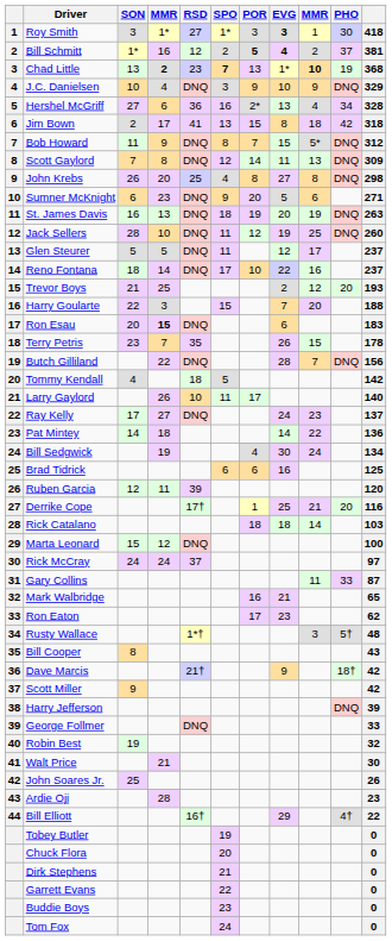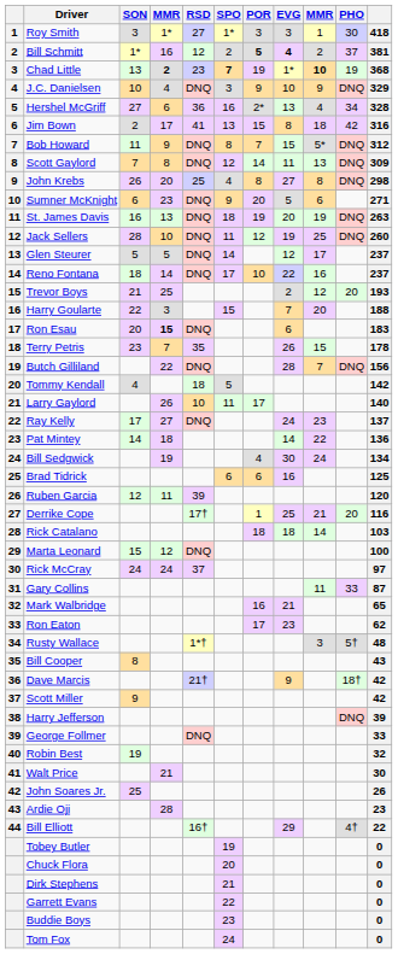 <table class="wikitable" style="font-size:77%; text-align:center">
 <tr valign="top">
 <th></th>
 <th>Driver</th>
 <th><a href='#'>SON</a></th>
 <th><a href='#'>MMR</a></th>
 <th><a href='#'>RSD</a></th>
 <th><a href='#'>SPO</a></th>
 <th><a href='#'>POR</a></th>
 <th><a href='#'>EVG</a></th>
 <th><a href='#'>MMR</a></th>
 <th><a href='#'>PHO</a></th>
 <th></th>
 </tr>
 <tr>
 <th>1</th>
 <td align="left"><a href='#'>Roy Smith</a></td>
 <td style="background-color:#DFDFDF";>3</td>
 <td style="background-color:#FFFFBF";>1*</td>
 <td style="background-color:#CFCFFF";>27</td>
 <td style="background-color:#FFFFBF";>1*</td>
 <td style="background-color:#DFDFDF";>3</td>
-<td style="background-color:#DFDFDF";><strong>3</strong></td>
+<td style="background-color:#DFDFDF";>3</td>
 <td style="background-color:#FFFFBF";>1</td>
 <td style="background-color:#CFCFFF";>30</td>
 <th>418</th>
 </tr>
 <tr>
 <th>2</th>
 <td align="left"><a href='#'>Bill Schmitt</a></td>
 <td style="background-color:#FFFFBF";>1*</td>
 <td style="background-color:#EFCFFF";>16</td>
 <td style="background-color:#DFFFDF";>12</td>
 <td style="background-color:#DFDFDF";>2</td>
 <td style="background-color:#DFDFDF";><strong>5</strong></td>
 <td style="background-color:#EFCFFF";><strong>4</strong></td>
 <td style="background-color:#DFDFDF";>2</td>
 <td style="background-color:#EFCFFF";>37</td>
 <th>381</th>
 </tr>
 <tr>
 <th>3</th>
 <td align="left"><a href='#'>Chad Little</a></td>
 <td style="background-color:#DFFFDF";>13</td>
 <td style="background-color:#DFDFDF";><strong>2</strong></td>
 <td style="background-color:#CFCFFF";>23</td>
 <td style="background-color:#FFDF9F";><strong>7</strong></td>
-<td style="background-color:#EFCFFF";>13</td>
+<td style="background-color:#EFCFFF";>19</td>
 <td style="background-color:#FFFFBF";>1*</td>
 <td style="background-color:#FFDF9F";><strong>10</strong></td>
 <td style="background-color:#DFFFDF";>19</td>
 <th>368</th>
 </tr>
 <tr>
 <th>4</th>
 <td align="left"><a href='#'>J.C. Danielsen</a></td>
 <td style="background-color:#FFDF9F";>10</td>
 <td style="background-color:#DFDFDF";>4</td>
 <td style="background-color:#FFCFCF";>DNQ</td>
 <td style="background-color:#DFDFDF";>3</td>
 <td style="background-color:#FFDF9F";>9</td>
 <td style="background-color:#FFDF9F";>10</td>
 <td style="background-color:#FFDF9F";>9</td>
 <td style="background-color:#FFCFCF";>DNQ</td>
 <th>329</th>
 </tr>
 <tr>
 <th>5</th>
 <td align="left"><a href='#'>Hershel McGriff</a></td>
 <td style="background-color:#EFCFFF";>27</td>
 <td style="background-color:#FFDF9F";>6</td>
 <td style="background-color:#EFCFFF";>36</td>
 <td style="background-color:#EFCFFF";>16</td>
 <td style="background-color:#DFDFDF";>2*</td>
 <td style="background-color:#DFFFDF";>13</td>
 <td style="background-color:#DFDFDF";>4</td>
 <td style="background-color:#EFCFFF";>34</td>
 <th>328</th>
 </tr>
 <tr>
 <th>6</th>
 <td align="left"><a href='#'>Jim Bown</a></td>
 <td style="background-color:#DFDFDF";>2</td>
 <td style="background-color:#EFCFFF";>17</td>
 <td style="background-color:#EFCFFF";>41</td>
 <td style="background-color:#EFCFFF";>13</td>
 <td style="background-color:#EFCFFF";>15</td>
 <td style="background-color:#FFDF9F";>8</td>
 <td style="background-color:#EFCFFF";>18</td>
 <td style="background-color:#EFCFFF";>42</td>
-<th>318</th>
+<th>316</th>
 </tr>
 <tr>
 <th>7</th>
 <td align="left"><a href='#'>Bob Howard</a></td>
 <td style="background-color:#DFFFDF";>11</td>
 <td style="background-color:#FFDF9F";>9</td>
 <td style="background-color:#FFCFCF";>DNQ</td>
 <td style="background-color:#FFDF9F";>8</td>
 <td style="background-color:#FFDF9F";>7</td>
 <td style="background-color:#DFFFDF";>15</td>
 <td style="background-color:#DFDFDF";>5*</td>
 <td style="background-color:#FFCFCF";>DNQ</td>
 <th>312</th>
 </tr>
 <tr>
 <th>8</th>
 <td align="left"><a href='#'>Scott Gaylord</a></td>
 <td style="background-color:#FFDF9F";>7</td>
 <td style="background-color:#FFDF9F";>8</td>
 <td style="background-color:#FFCFCF";>DNQ</td>
 <td style="background-color:#EFCFFF";>12</td>
 <td style="background-color:#DFFFDF";>14</td>
 <td style="background-color:#DFFFDF";>11</td>
 <td style="background-color:#DFFFDF";>13</td>
 <td style="background-color:#FFCFCF";>DNQ</td>
 <th>309</th>
 </tr>
 <tr>
 <th>9</th>
 <td align="left"><a href='#'>John Krebs</a></td>
 <td style="background-color:#EFCFFF";>26</td>
 <td style="background-color:#EFCFFF";>20</td>
 <td style="background-color:#CFCFFF";>25</td>
 <td style="background-color:#DFDFDF";>4</td>
 <td style="background-color:#FFDF9F";>8</td>
 <td style="background-color:#EFCFFF";>27</td>
 <td style="background-color:#FFDF9F";>8</td>
 <td style="background-color:#FFCFCF";>DNQ</td>
 <th>298</th>
 </tr>
 <tr>
 <th>10</th>
 <td align="left"><a href='#'>Sumner McKnight</a></td>
 <td style="background-color:#FFDF9F";>6</td>
 <td style="background-color:#EFCFFF";>23</td>
 <td style="background-color:#FFCFCF";>DNQ</td>
 <td style="background-color:#FFDF9F";>9</td>
 <td style="background-color:#EFCFFF";>20</td>
 <td style="background-color:#DFDFDF";>5</td>
 <td style="background-color:#FFDF9F";>6</td>
 <td></td>
 <th>271</th>
 </tr>
 <tr>
 <th>11</th>
 <td align="left"><a href='#'>St. James Davis</a></td>
 <td style="background-color:#DFFFDF";>16</td>
 <td style="background-color:#DFFFDF";>13</td>
 <td style="background-color:#FFCFCF";>DNQ</td>
 <td style="background-color:#EFCFFF";>18</td>
 <td style="background-color:#EFCFFF";>19</td>
 <td style="background-color:#DFFFDF";>20</td>
 <td style="background-color:#DFFFDF";>19</td>
 <td style="background-color:#FFCFCF";>DNQ</td>
 <th>263</th>
 </tr>
 <tr>
 <th>12</th>
 <td align="left"><a href='#'>Jack Sellers</a></td>
 <td style="background-color:#EFCFFF";>28</td>
 <td style="background-color:#FFDF9F";>10</td>
 <td style="background-color:#FFCFCF";>DNQ</td>
 <td style="background-color:#EFCFFF";>11</td>
 <td style="background-color:#DFFFDF";>12</td>
 <td style="background-color:#EFCFFF";>19</td>
 <td style="background-color:#EFCFFF";>25</td>
 <td style="background-color:#FFCFCF";>DNQ</td>
 <th>260</th>
 </tr>
 <tr>
 <th>13</th>
 <td align="left"><a href='#'>Glen Steurer</a></td>
 <td style="background-color:#DFDFDF";>5</td>
 <td style="background-color:#DFDFDF";>5</td>
 <td style="background-color:#FFCFCF";>DNQ</td>
-<td style="background-color:#EFCFFF";>11</td>
+<td style="background-color:#EFCFFF";>14</td>
 <td></td>
 <td style="background-color:#DFFFDF";>12</td>
 <td style="background-color:#EFCFFF";>17</td>
 <td></td>
 <th>237</th>
 </tr>
 <tr>
 <th>14</th>
 <td align="left"><a href='#'>Reno Fontana</a></td>
 <td style="background-color:#DFFFDF";>18</td>
 <td style="background-color:#EFCFFF";>14</td>
 <td style="background-color:#FFCFCF";>DNQ</td>
 <td style="background-color:#EFCFFF";>17</td>
 <td style="background-color:#FFDF9F";>10</td>
 <td style="background-color:#CFCFFF";>22</td>
 <td style="background-color:#DFFFDF";>16</td>
 <td></td>
 <th>237</th>
 </tr>
 <tr>
 <th>15</th>
 <td align="left"><a href='#'>Trevor Boys</a></td>
 <td style="background-color:#EFCFFF";>21</td>
 <td style="background-color:#EFCFFF";>25</td>
 <td></td>
 <td></td>
 <td></td>
 <td style="background-color:#DFDFDF";>2</td>
 <td style="background-color:#DFFFDF";>12</td>
 <td style="background-color:#DFFFDF";>20</td>
 <th>193</th>
 </tr>
 <tr>
 <th>16</th>
 <td align="left"><a href='#'>Harry Goularte</a></td>
 <td style="background-color:#EFCFFF";>22</td>
 <td style="background-color:#DFDFDF";>3</td>
 <td></td>
 <td style="background-color:#EFCFFF";>15</td>
 <td></td>
 <td style="background-color:#FFDF9F";>7</td>
 <td style="background-color:#EFCFFF";>20</td>
 <td></td>
 <th>188</th>
 </tr>
 <tr>
 <th>17</th>
 <td align="left"><a href='#'>Ron Esau</a></td>
 <td style="background-color:#EFCFFF";>20</td>
 <td style="background-color:#EFCFFF";><strong>15</strong></td>
 <td style="background-color:#FFCFCF";>DNQ</td>
 <td></td>
 <td></td>
 <td style="background-color:#FFDF9F";>6</td>
 <td></td>
 <td></td>
 <th>183</th>
 </tr>
 <tr>
 <th>18</th>
 <td align="left"><a href='#'>Terry Petris</a></td>
 <td style="background-color:#EFCFFF";>23</td>
 <td style="background-color:#FFDF9F";>7</td>
 <td style="background-color:#EFCFFF";>35</td>
 <td></td>
 <td></td>
 <td style="background-color:#EFCFFF";>26</td>
 <td style="background-color:#DFFFDF";>15</td>
 <td></td>
 <th>178</th>
 </tr>
 <tr>
 <th>19</th>
 <td align="left"><a href='#'>Butch Gilliland</a></td>
 <td></td>
 <td style="background-color:#EFCFFF";>22</td>
 <td style="background-color:#FFCFCF";>DNQ</td>
 <td></td>
 <td></td>
 <td style="background-color:#EFCFFF";>28</td>
 <td style="background-color:#FFDF9F";>7</td>
 <td style="background-color:#FFCFCF";>DNQ</td>
 <th>156</th>
 </tr>
 <tr>
 <th>20</th>
 <td align="left"><a href='#'>Tommy Kendall</a></td>
 <td style="background-color:#DFDFDF";>4</td>
 <td></td>
 <td style="background-color:#DFFFDF";>18</td>
 <td style="background-color:#DFDFDF";>5</td>
 <td></td>
 <td></td>
 <td></td>
 <td></td>
 <th>142</th>
 </tr>
 <tr>
 <th>21</th>
 <td align="left"><a href='#'>Larry Gaylord</a></td>
 <td></td>
 <td style="background-color:#EFCFFF";>26</td>
 <td style="background-color:#FFDF9F";>10</td>
 <td style="background-color:#DFFFDF";>11</td>
 <td style="background-color:#DFFFDF";>17</td>
 <td></td>
 <td></td>
 <td></td>
 <th>140</th>
 </tr>
 <tr>
 <th>22</th>
 <td align="left"><a href='#'>Ray Kelly</a></td>
 <td style="background-color:#DFFFDF";>17</td>
 <td style="background-color:#EFCFFF";>27</td>
 <td style="background-color:#FFCFCF";>DNQ</td>
 <td></td>
 <td></td>
 <td style="background-color:#EFCFFF";>24</td>
 <td style="background-color:#EFCFFF";>23</td>
 <td></td>
 <th>137</th>
 </tr>
 <tr>
 <th>23</th>
 <td align="left"><a href='#'>Pat Mintey</a></td>
 <td style="background-color:#DFFFDF";>14</td>
 <td style="background-color:#EFCFFF";>18</td>
 <td></td>
 <td></td>
 <td></td>
 <td style="background-color:#DFFFDF";>14</td>
 <td style="background-color:#EFCFFF";>22</td>
 <td></td>
 <th>136</th>
 </tr>
 <tr>
 <th>24</th>
 <td align="left"><a href='#'>Bill Sedgwick</a></td>
 <td></td>
 <td style="background-color:#EFCFFF";>19</td>
 <td></td>
 <td></td>
 <td style="background-color:#DFDFDF";>4</td>
 <td style="background-color:#EFCFFF";>30</td>
 <td style="background-color:#EFCFFF";>24</td>
 <td></td>
 <th>134</th>
 </tr>
 <tr>
 <th>25</th>
 <td align="left"><a href='#'>Brad Tidrick</a></td>
 <td></td>
 <td></td>
 <td></td>
 <td style="background-color:#FFDF9F";>6</td>
 <td style="background-color:#FFDF9F";>6</td>
 <td style="background-color:#EFCFFF";>16</td>
 <td></td>
 <td></td>
 <th>125</th>
 </tr>
 <tr>
 <th>26</th>
 <td align="left"><a href='#'>Ruben Garcia</a></td>
 <td style="background-color:#DFFFDF";>12</td>
 <td style="background-color:#DFFFDF";>11</td>
 <td style="background-color:#EFCFFF";>39</td>
 <td></td>
 <td></td>
 <td></td>
 <td></td>
 <td></td>
 <th>120</th>
 </tr>
 <tr>
 <th>27</th>
 <td align="left"><a href='#'>Derrike Cope</a></td>
 <td></td>
 <td></td>
 <td style="background-color:#DFFFDF";>17†</td>
 <td></td>
 <td style="background-color:#FFFFBF";>1</td>
 <td style="background-color:#EFCFFF";>25</td>
 <td style="background-color:#EFCFFF";>21</td>
 <td style="background-color:#DFFFDF";>20</td>
 <th>116</th>
 </tr>
 <tr>
 <th>28</th>
 <td align="left"><a href='#'>Rick Catalano</a></td>
 <td></td>
 <td></td>
 <td></td>
 <td></td>
 <td style="background-color:#EFCFFF";>18</td>
 <td style="background-color:#DFFFDF";>18</td>
 <td style="background-color:#DFFFDF";>14</td>
 <td></td>
 <th>103</th>
 </tr>
 <tr>
 <th>29</th>
 <td align="left"><a href='#'>Marta Leonard</a></td>
 <td style="background-color:#DFFFDF";>15</td>
 <td style="background-color:#DFFFDF";>12</td>
 <td style="background-color:#FFCFCF";>DNQ</td>
 <td></td>
 <td></td>
 <td></td>
 <td></td>
 <td></td>
 <th>100</th>
 </tr>
 <tr>
 <th>30</th>
 <td align="left"><a href='#'>Rick McCray</a></td>
 <td style="background-color:#EFCFFF";>24</td>
 <td style="background-color:#EFCFFF";>24</td>
 <td style="background-color:#EFCFFF";>37</td>
 <td></td>
 <td></td>
 <td></td>
 <td></td>
 <td></td>
 <th>97</th>
 </tr>
 <tr>
 <th>31</th>
 <td align="left"><a href='#'>Gary Collins</a></td>
 <td></td>
 <td></td>
 <td></td>
 <td></td>
 <td></td>
 <td></td>
 <td style="background-color:#DFFFDF";>11</td>
 <td style="background-color:#EFCFFF";>33</td>
 <th>87</th>
 </tr>
 <tr>
 <th>32</th>
 <td align="left"><a href='#'>Mark Walbridge</a></td>
 <td></td>
 <td></td>
 <td></td>
 <td></td>
 <td style="background-color:#EFCFFF";>16</td>
 <td style="background-color:#EFCFFF";>21</td>
 <td></td>
 <td></td>
 <th>65</th>
 </tr>
 <tr>
 <th>33</th>
 <td align="left"><a href='#'>Ron Eaton</a></td>
 <td></td>
 <td></td>
 <td></td>
 <td></td>
 <td style="background-color:#EFCFFF";>17</td>
 <td style="background-color:#EFCFFF";>23</td>
 <td></td>
 <td></td>
 <th>62</th>
 </tr>
 <tr>
 <th>34</th>
 <td align="left"><a href='#'>Rusty Wallace</a></td>
 <td></td>
 <td></td>
 <td style="background-color:#FFFFBF";>1*†</td>
 <td></td>
 <td></td>
 <td></td>
 <td style="background-color:#DFDFDF";>3</td>
 <td style="background-color:#DFDFDF";>5†</td>
 <th>48</th>
 </tr>
 <tr>
 <th>35</th>
 <td align="left"><a href='#'>Bill Cooper</a></td>
 <td style="background-color:#FFDF9F";>8</td>
 <td></td>
 <td></td>
 <td></td>
 <td></td>
 <td></td>
 <td></td>
 <td></td>
 <th>43</th>
 </tr>
 <tr>
 <th>36</th>
 <td align="left"><a href='#'>Dave Marcis</a></td>
 <td></td>
 <td></td>
 <td style="background-color:#CFCFFF";>21†</td>
 <td></td>
 <td></td>
 <td style="background-color:#FFDF9F";>9</td>
 <td></td>
 <td style="background-color:#DFFFDF";>18†</td>
 <th>42</th>
 </tr>
 <tr>
 <th>37</th>
 <td align="left"><a href='#'>Scott Miller</a></td>
 <td style="background-color:#FFDF9F";>9</td>
 <td></td>
 <td></td>
 <td></td>
 <td></td>
 <td></td>
 <td></td>
 <td></td>
 <th>42</th>
 </tr>
 <tr>
 <th>38</th>
 <td align="left"><a href='#'>Harry Jefferson</a></td>
 <td></td>
 <td></td>
 <td></td>
 <td></td>
 <td></td>
 <td></td>
 <td></td>
 <td style="background-color:#FFCFCF";>DNQ</td>
 <th>39</th>
 </tr>
 <tr>
 <th>39</th>
 <td align="left"><a href='#'>George Follmer</a></td>
 <td></td>
 <td></td>
 <td style="background-color:#FFCFCF";>DNQ</td>
 <td></td>
 <td></td>
 <td></td>
 <td></td>
 <td></td>
 <th>33</th>
 </tr>
 <tr>
 <th>40</th>
 <td align="left"><a href='#'>Robin Best</a></td>
 <td style="background-color:#DFFFDF";>19</td>
 <td></td>
 <td></td>
 <td></td>
 <td></td>
 <td></td>
 <td></td>
 <td></td>
 <th>32</th>
 </tr>
 <tr>
 <th>41</th>
 <td align="left"><a href='#'>Walt Price</a></td>
 <td></td>
 <td style="background-color:#EFCFFF";>21</td>
 <td></td>
 <td></td>
 <td></td>
 <td></td>
 <td></td>
 <td></td>
 <th>30</th>
 </tr>
 <tr>
 <th>42</th>
 <td align="left"><a href='#'>John Soares Jr.</a></td>
 <td style="background-color:#EFCFFF";>25</td>
 <td></td>
 <td></td>
 <td></td>
 <td></td>
 <td></td>
 <td></td>
 <td></td>
 <th>26</th>
 </tr>
 <tr>
 <th>43</th>
 <td align="left"><a href='#'>Ardie Oji</a></td>
 <td></td>
 <td style="background-color:#EFCFFF";>28</td>
 <td></td>
 <td></td>
 <td></td>
 <td></td>
 <td></td>
 <td></td>
 <th>23</th>
 </tr>
 <tr>
 <th>44</th>
 <td align="left"><a href='#'>Bill Elliott</a></td>
 <td></td>
 <td></td>
 <td style="background-color:#DFFFDF";>16†</td>
 <td></td>
 <td></td>
 <td style="background-color:#EFCFFF";>29</td>
 <td></td>
 <td style="background-color:#DFDFDF";>4†</td>
 <th>22</th>
 </tr>
 <tr>
 <th></th>
 <td align="left"><a href='#'>Tobey Butler</a></td>
 <td></td>
 <td></td>
 <td></td>
 <td style="background-color:#EFCFFF";>19</td>
 <td></td>
 <td></td>
 <td></td>
 <td></td>
 <th>0</th>
 </tr>
 <tr>
 <th></th>
 <td align="left"><a href='#'>Chuck Flora</a></td>
 <td></td>
 <td></td>
 <td></td>
 <td style="background-color:#EFCFFF";>20</td>
 <td></td>
 <td></td>
 <td></td>
 <td></td>
 <th>0</th>
 </tr>
 <tr>
 <th></th>
 <td align="left"><a href='#'>Dirk Stephens</a></td>
 <td></td>
 <td></td>
 <td></td>
 <td style="background-color:#EFCFFF";>21</td>
 <td></td>
 <td></td>
 <td></td>
 <td></td>
 <th>0</th>
 </tr>
 <tr>
 <th></th>
 <td align="left"><a href='#'>Garrett Evans</a></td>
 <td></td>
 <td></td>
 <td></td>
 <td style="background-color:#EFCFFF";>22</td>
 <td></td>
 <td></td>
 <td></td>
 <td></td>
 <th>0</th>
 </tr>
 <tr>
 <th></th>
 <td align="left"><a href='#'>Buddie Boys</a></td>
 <td></td>
 <td></td>
 <td></td>
 <td style="background-color:#EFCFFF";>23</td>
 <td></td>
 <td></td>
 <td></td>
 <td></td>
 <th>0</th>
 </tr>
 <tr>
 <th></th>
 <td align="left"><a href='#'>Tom Fox</a></td>
 <td></td>
 <td></td>
 <td></td>
 <td style="background-color:#EFCFFF";>24</td>
 <td></td>
 <td></td>
 <td></td>
 <td></td>
 <th>0</th>
 </tr>
 </table>
